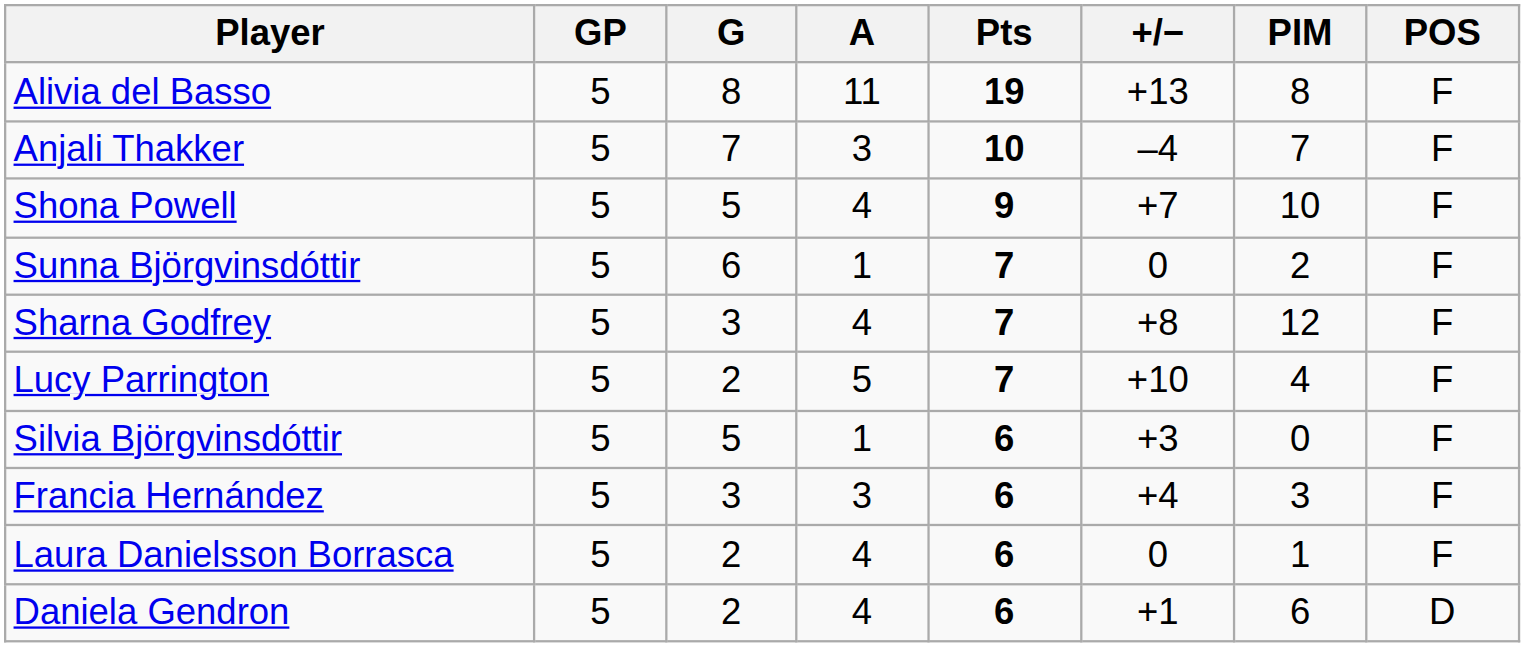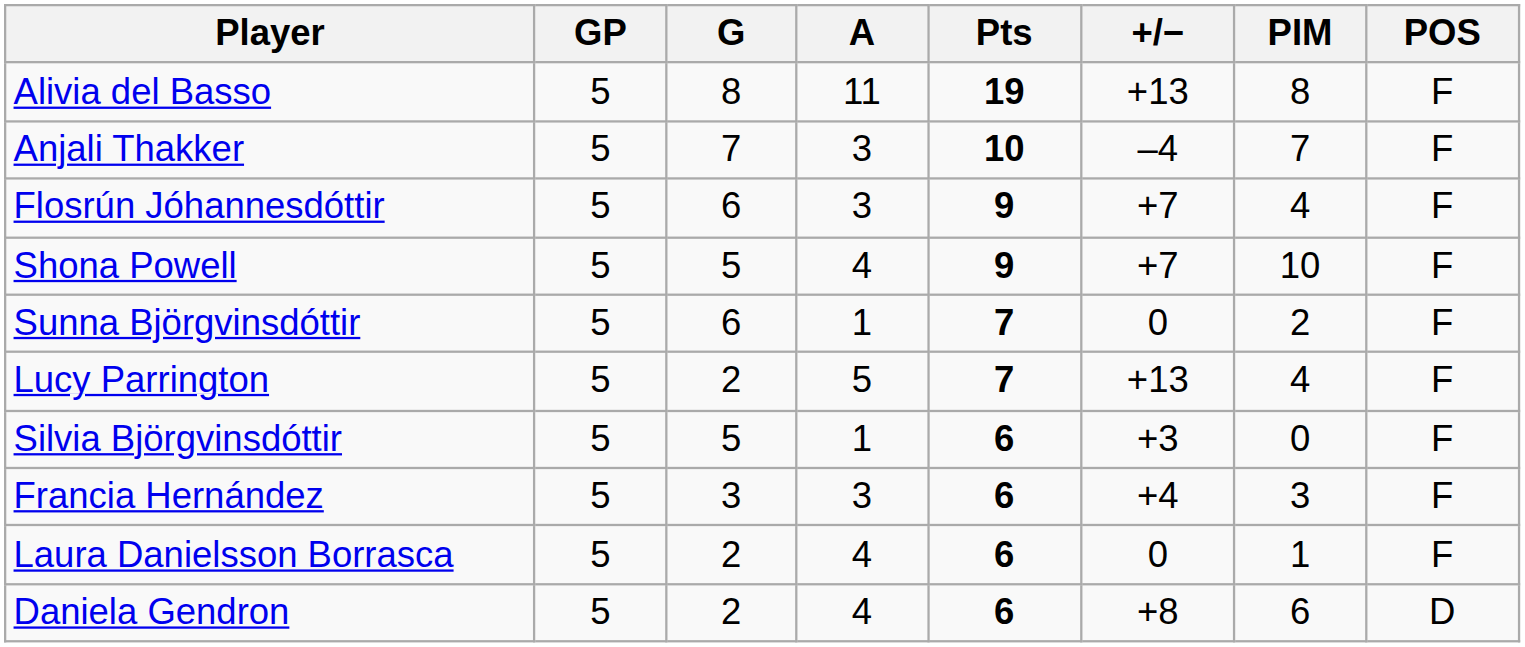 <table class="wikitable sortable" style="text-align:center;">
 <tr>
 <th style="width:225px;">Player</th>
 <th style="width:50px;">GP</th>
 <th style="width:50px;">G</th>
 <th style="width:50px;">A</th>
 <th style="width:60px;">Pts</th>
 <th style="width:60px;">+/−</th>
 <th style="width:50px;">PIM</th>
 <th style="width:60px;">POS</th>
 </tr>
 <tr>
 <td style="text-align:left;"> <a href='#'>Alivia del Basso</a></td>
 <td>5</td>
 <td>8</td>
 <td>11</td>
 <td><strong>19</strong></td>
 <td>+13</td>
 <td>8</td>
 <td>F</td>
 </tr>
 <tr>
 <td style="text-align:left;"> <a href='#'>Anjali Thakker</a></td>
 <td>5</td>
 <td>7</td>
 <td>3</td>
 <td><strong>10</strong></td>
 <td>–4</td>
 <td>7</td>
 <td>F</td>
 </tr>
 <tr>
+<td style="text-align:left;"> <a href='#'>Flosrún Jóhannesdóttir</a></td>
+<td>5</td>
+<td>6</td>
+<td>3</td>
+<td><strong>9</strong></td>
+<td>+7</td>
+<td>4</td>
+<td>F</td>
+</tr>
+<tr>
 <td style="text-align:left;"> <a href='#'>Shona Powell</a></td>
 <td>5</td>
 <td>5</td>
 <td>4</td>
 <td><strong>9</strong></td>
 <td>+7</td>
 <td>10</td>
 <td>F</td>
 </tr>
 <tr>
 <td style="text-align:left;"> <a href='#'>Sunna Björgvinsdóttir</a></td>
 <td>5</td>
 <td>6</td>
 <td>1</td>
 <td><strong>7</strong></td>
 <td>0</td>
 <td>2</td>
 <td>F</td>
 </tr>
 <tr>
-<td style="text-align:left;"> <a href='#'>Sharna Godfrey</a></td>
-<td>5</td>
-<td>3</td>
-<td>4</td>
-<td><strong>7</strong></td>
-<td>+8</td>
-<td>12</td>
-<td>F</td>
-</tr>
-<tr>
 <td style="text-align:left;"> <a href='#'>Lucy Parrington</a></td>
 <td>5</td>
 <td>2</td>
 <td>5</td>
 <td><strong>7</strong></td>
-<td>+10</td>
+<td>+13</td>
 <td>4</td>
 <td>F</td>
 </tr>
 <tr>
 <td style="text-align:left;"> <a href='#'>Silvia Björgvinsdóttir</a></td>
 <td>5</td>
 <td>5</td>
 <td>1</td>
 <td><strong>6</strong></td>
 <td>+3</td>
 <td>0</td>
 <td>F</td>
 </tr>
 <tr>
 <td style="text-align:left;"> <a href='#'>Francia Hernández</a></td>
 <td>5</td>
 <td>3</td>
 <td>3</td>
 <td><strong>6</strong></td>
 <td>+4</td>
 <td>3</td>
 <td>F</td>
 </tr>
 <tr>
 <td style="text-align:left;"> <a href='#'>Laura Danielsson Borrasca</a></td>
 <td>5</td>
 <td>2</td>
 <td>4</td>
 <td><strong>6</strong></td>
 <td>0</td>
 <td>1</td>
 <td>F</td>
 </tr>
 <tr>
 <td style="text-align:left;"> <a href='#'>Daniela Gendron</a></td>
 <td>5</td>
 <td>2</td>
 <td>4</td>
 <td><strong>6</strong></td>
-<td>+1</td>
+<td>+8</td>
 <td>6</td>
 <td>D</td>
 </tr>
 </table>
